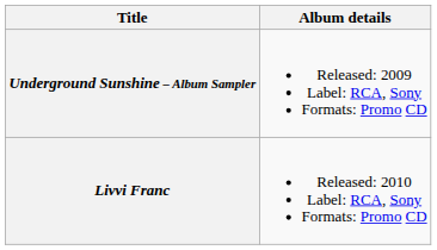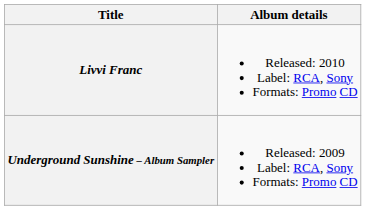 <table class="wikitable plainrowheaders" style="text-align:center;">
 <tr>
 <th scope="col">Title</th>
 <th scope="col">Album details</th>
 </tr>
 <tr>
+<th scope="row"><strong><em>Livvi Franc</em></strong></th>
+<td><br><ul><li>Released: 2010</li><li>Label: <a href='#'>RCA</a>, <a href='#'>Sony</a></li><li>Formats: <a href='#'>Promo</a> <a href='#'>CD</a></li></ul></td>
+</tr>
+<tr>
 <th scope="row"><strong><em>Underground Sunshine<small> – Album Sampler</small></em></strong></th>
 <td><br><ul><li>Released: 2009</li><li>Label: <a href='#'>RCA</a>, <a href='#'>Sony</a></li><li>Formats: <a href='#'>Promo</a> <a href='#'>CD</a></li></ul></td>
 </tr>
-<tr>
-<th scope="row"><strong><em>Livvi Franc</em></strong></th>
-<td><br><ul><li>Released: 2010</li><li>Label: <a href='#'>RCA</a>, <a href='#'>Sony</a></li><li>Formats: <a href='#'>Promo</a> <a href='#'>CD</a></li></ul></td>
-</tr>
 </table>
